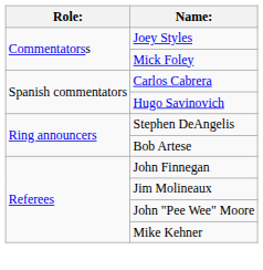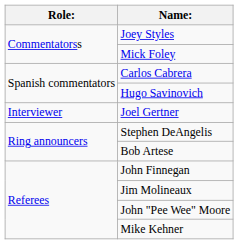 <table class=wikitable style="font-size:90%; margin: 0.5em 0 0.5em 1em; float: right; clear: right;">
 <tr>
 <th>Role:</th>
 <th>Name:</th>
 </tr>
 <tr>
 <td rowspan=2><a href='#'>Commentators</a>s</td>
 <td><a href='#'>Joey Styles</a></td>
 </tr>
 <tr>
 <td><a href='#'>Mick Foley</a></td>
 </tr>
 <tr>
 <td rowspan=2>Spanish commentators</td>
 <td><a href='#'>Carlos Cabrera</a></td>
 </tr>
 <tr>
 <td><a href='#'>Hugo Savinovich</a></td>
+</tr>
+<tr>
+<td rowspan=1><a href='#'>Interviewer</a></td>
+<td><a href='#'>Joel Gertner</a></td>
 </tr>
 <tr>
 <td rowspan=2><a href='#'>Ring announcers</a></td>
 <td>Stephen DeAngelis</td>
 </tr>
 <tr>
 <td>Bob Artese</td>
 </tr>
 <tr>
 <td rowspan=4><a href='#'>Referees</a></td>
 <td>John Finnegan</td>
 </tr>
 <tr>
 <td>Jim Molineaux</td>
 </tr>
 <tr>
 <td>John "Pee Wee" Moore</td>
 </tr>
 <tr>
 <td>Mike Kehner</td>
 </tr>
 </table>
